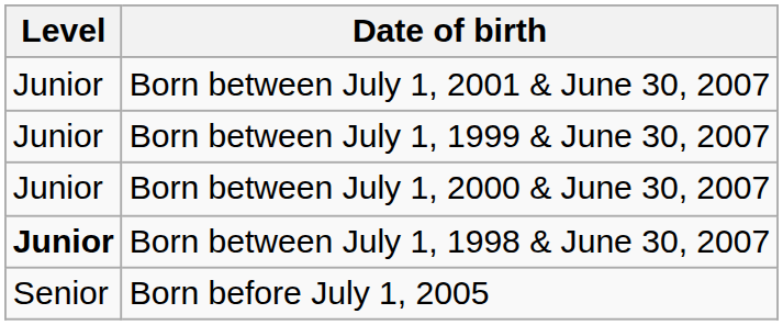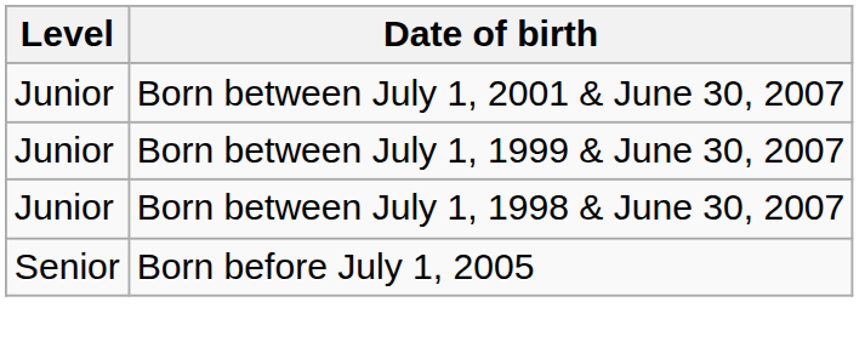 <table class="wikitable unsortable" style="text-align:left">
 <tr>
 <th scope="col">Level</th>
 <th scope="col">Date of birth</th>
 </tr>
 <tr>
 <td>Junior <em></em></td>
 <td>Born between July 1, 2001 & June 30, 2007</td>
 </tr>
 <tr>
 <td>Junior <em></em></td>
 <td>Born between July 1, 1999 & June 30, 2007</td>
 </tr>
 <tr>
 <td>Junior <em></em></td>
-<td>Born between July 1, 2000 & June 30, 2007</td>
-</tr>
-<tr>
-<td><strong>Junior <em></em></strong></td>
 <td>Born between July 1, 1998 & June 30, 2007</td>
 </tr>
 <tr>
 <td>Senior <em></em></td>
 <td>Born before July 1, 2005</td>
 </tr>
 </table>
